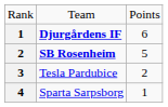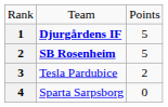 <table class="wikitable" style="text-align: center;">
 <tr>
 <td>Rank</td>
 <td>Team</td>
 <td>Points</td>
 </tr>
 <tr>
 <th>1</th>
 <td style="text-align: left;"> <strong><a href='#'>Djurgårdens IF</a></strong></td>
-<td>6</td>
+<td>5</td>
 </tr>
 <tr>
 <th>2</th>
 <td style="text-align: left;"> <strong><a href='#'>SB Rosenheim</a></strong></td>
 <td>5</td>
 </tr>
 <tr>
 <th>3</th>
 <td style="text-align: left;"> <a href='#'>Tesla Pardubice</a></td>
 <td>2</td>
 </tr>
 <tr>
 <th>4</th>
 <td style="text-align: left;"> <a href='#'>Sparta Sarpsborg</a></td>
-<td>1</td>
+<td>0</td>
 </tr>
 </table>
